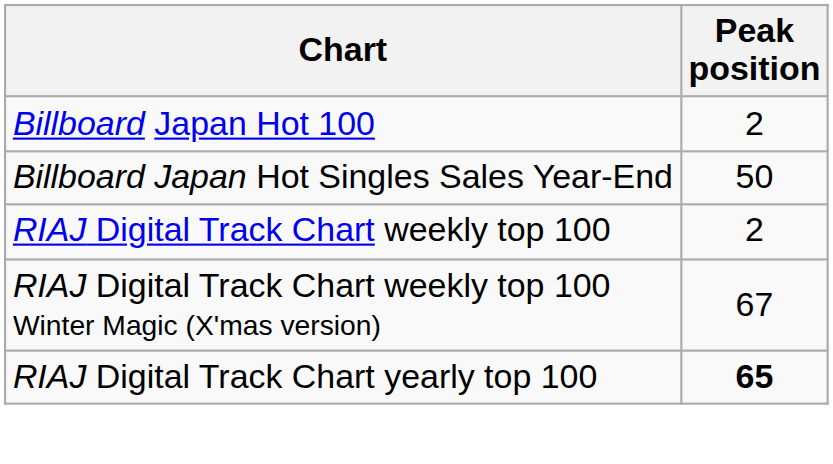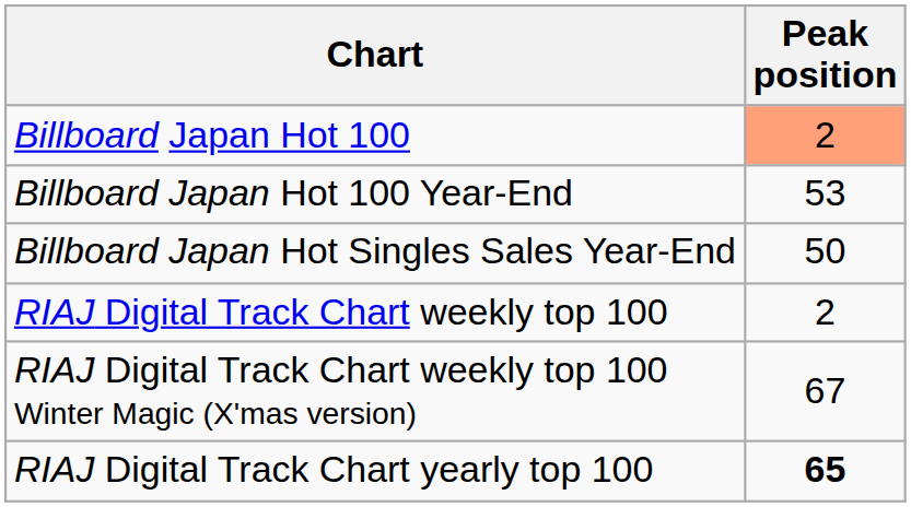 <table class="wikitable sortable" style="text-align:center;">
 <tr>
 <th>Chart</th>
 <th>Peak<br>position</th>
 </tr>
 <tr>
 <td align="left"><em><a href='#'>Billboard</a></em> <a href='#'>Japan Hot 100</a></td>
-<td>2</td>
+<td style="background: lightsalmon;">2</td>
+</tr>
+<tr>
+<td align="left"><em>Billboard Japan</em> Hot 100 Year-End</td>
+<td>53</td>
 </tr>
 <tr>
 <td align="left"><em>Billboard Japan</em> Hot Singles Sales Year-End</td>
 <td>50</td>
 </tr>
 <tr>
 <td align="left"><a href='#'><em>RIAJ</em> Digital Track Chart</a> weekly top 100</td>
 <td>2</td>
 </tr>
 <tr>
 <td align="left"><em>RIAJ</em> Digital Track Chart weekly top 100<br><small>Winter Magic (X'mas version)</small></td>
 <td>67</td>
 </tr>
 <tr>
 <td align="left"><em>RIAJ</em> Digital Track Chart yearly top 100</td>
 <td align="center"><strong>65</strong></td>
 </tr>
 </table>
